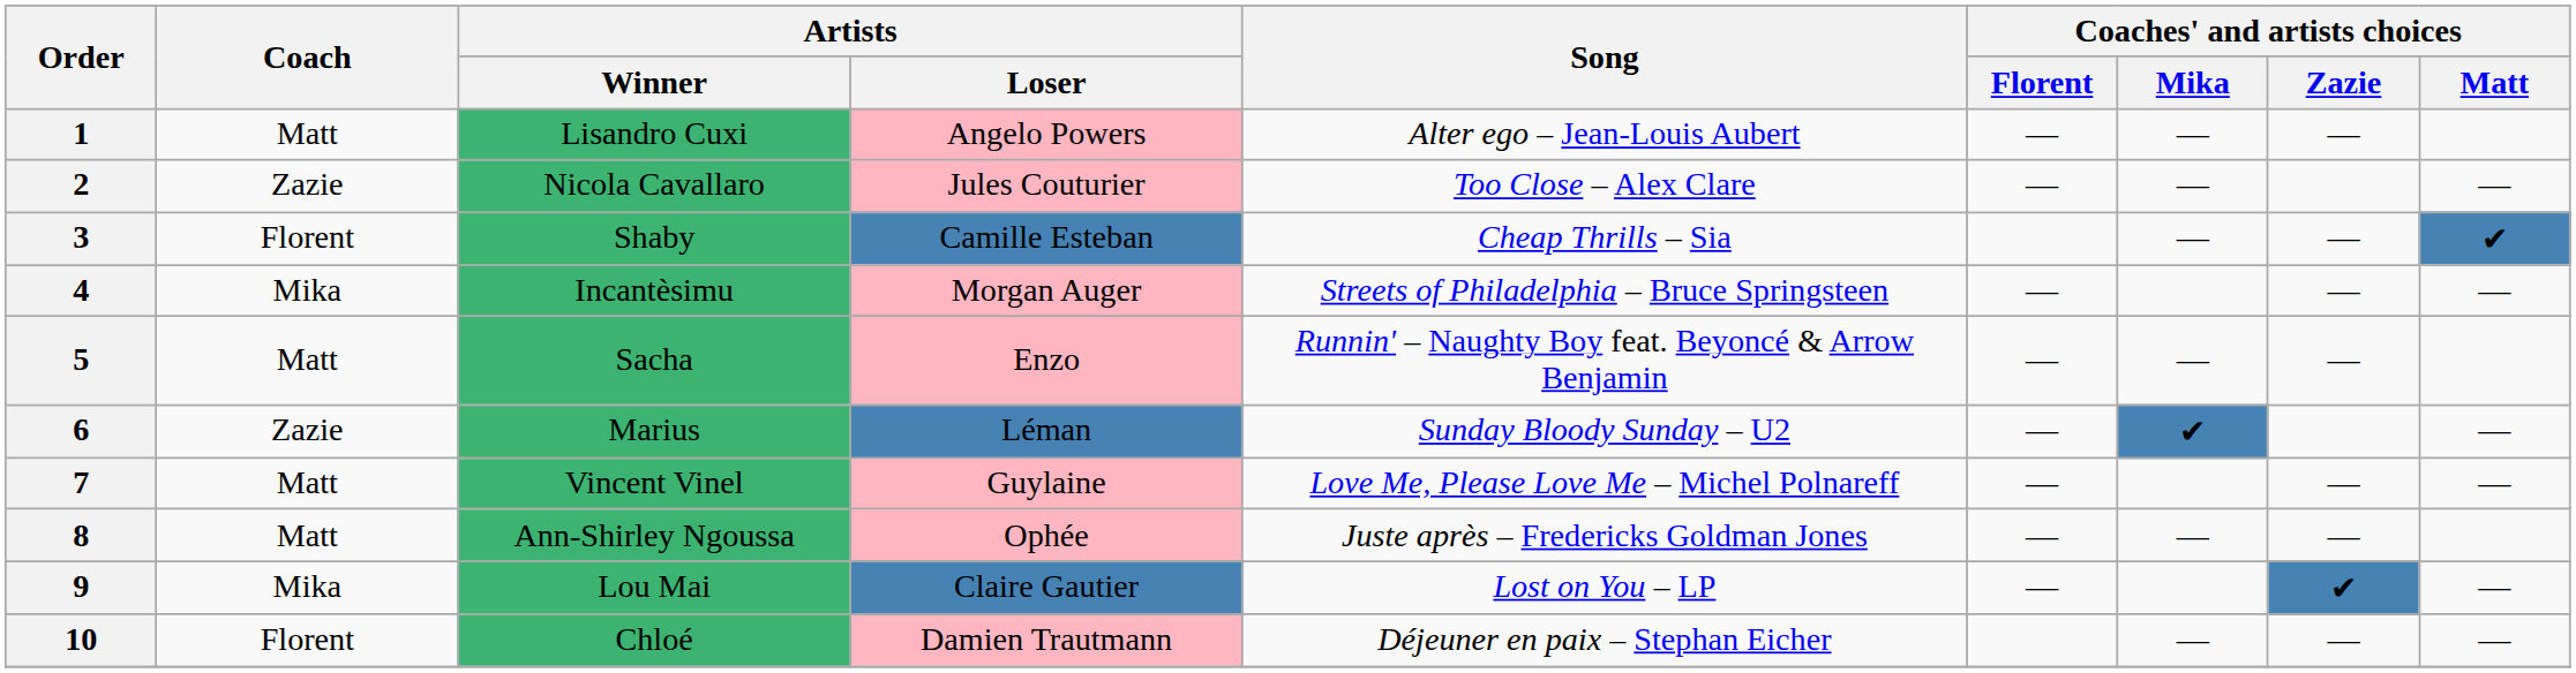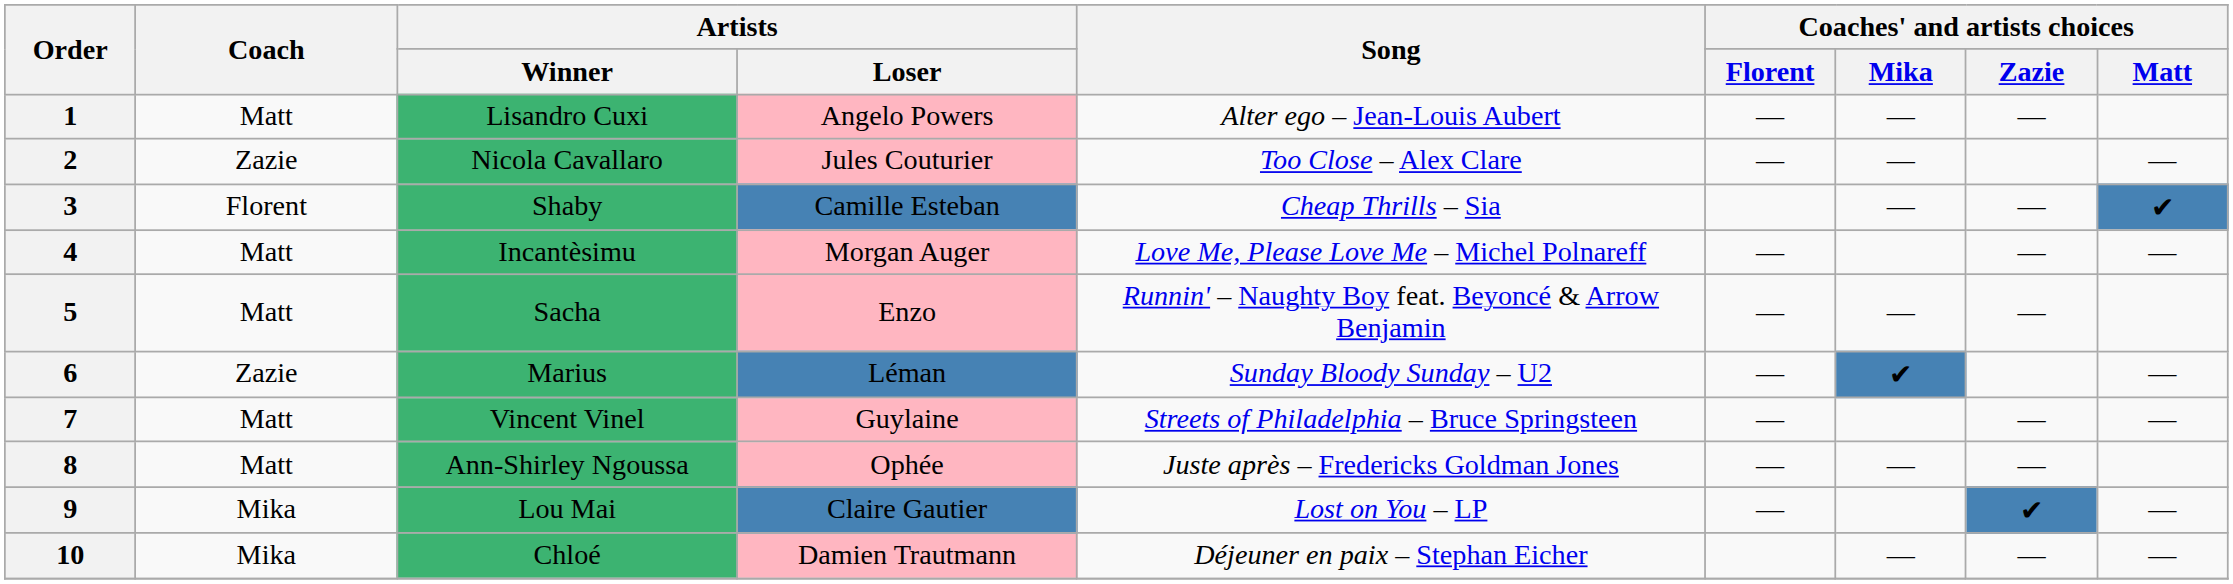 <table class="wikitable" style="text-align:center; width:100%;">
 <tr>
 <th scope="col" style="width:05%;" rowspan="2">Order</th>
 <th scope="col" style="width:10%;" rowspan="2">Coach</th>
 <th scope="col" style="width:26%;" colspan="2">Artists</th>
 <th scope="col" style="width:24%;" rowspan="2">Song</th>
 <th scope="col" style="width:20%;" colspan="4">Coaches' and artists choices</th>
 </tr>
 <tr>
 <th style="width:13%;">Winner</th>
 <th style="width:13%;">Loser</th>
 <th style="width:05%;"><a href='#'>Florent</a></th>
 <th style="width:05%;"><a href='#'>Mika</a></th>
 <th style="width:05%;"><a href='#'>Zazie</a></th>
 <th style="width:05%;"><a href='#'>Matt</a></th>
 </tr>
 <tr>
 <th scope="col">1</th>
 <td>Matt</td>
 <td style="background:mediumseagreen;text-align:center;">Lisandro Cuxi</td>
 <td style="background:lightpink;text-align:center;">Angelo Powers</td>
 <td><em>Alter ego</em> – <a href='#'>Jean-Louis Aubert</a></td>
 <td>—</td>
 <td>—</td>
 <td>—</td>
 <td></td>
 </tr>
 <tr>
 <th scope="col">2</th>
 <td>Zazie</td>
 <td style="background:mediumseagreen;text-align:center;">Nicola Cavallaro</td>
 <td style="background:lightpink;text-align:center;">Jules Couturier</td>
 <td><em><a href='#'>Too Close</a></em> – <a href='#'>Alex Clare</a></td>
 <td>—</td>
 <td>—</td>
 <td></td>
 <td>—</td>
 </tr>
 <tr>
 <th scope="col">3</th>
 <td>Florent</td>
 <td style="background:mediumseagreen;text-align:center;">Shaby</td>
 <td style="background:steelblue;text-align:center;">Camille Esteban</td>
 <td><em><a href='#'>Cheap Thrills</a></em> – <a href='#'>Sia</a></td>
 <td></td>
 <td>—</td>
 <td>—</td>
 <td style="background:steelblue">✔</td>
 </tr>
 <tr>
 <th scope="col">4</th>
-<td>Mika</td>
+<td>Matt</td>
 <td style="background:mediumseagreen;text-align:center;">Incantèsimu</td>
 <td style="background:lightpink;text-align:center;">Morgan Auger</td>
-<td><em><a href='#'>Streets of Philadelphia</a></em> – <a href='#'>Bruce Springsteen</a></td>
+<td><em><a href='#'>Love Me, Please Love Me</a></em> – <a href='#'>Michel Polnareff</a></td>
 <td>—</td>
 <td></td>
 <td>—</td>
 <td>—</td>
 </tr>
 <tr>
 <th scope="col">5</th>
 <td>Matt</td>
 <td style="background:mediumseagreen;text-align:center;">Sacha</td>
 <td style="background:lightpink;text-align:center;">Enzo</td>
 <td><em><a href='#'>Runnin'</a></em> – <a href='#'>Naughty Boy</a> feat. <a href='#'>Beyoncé</a> & <a href='#'>Arrow Benjamin</a></td>
 <td>—</td>
 <td>—</td>
 <td>—</td>
 <td></td>
 </tr>
 <tr>
 <th scope="col">6</th>
 <td>Zazie</td>
 <td style="background:mediumseagreen;text-align:center;">Marius</td>
 <td style="background:steelblue;text-align:center;">Léman</td>
 <td><em><a href='#'>Sunday Bloody Sunday</a></em> – <a href='#'>U2</a></td>
 <td>—</td>
 <td style="background:steelblue">✔</td>
 <td></td>
 <td>—</td>
 </tr>
 <tr>
 <th scope="col">7</th>
 <td>Matt</td>
 <td style="background:mediumseagreen;text-align:center;">Vincent Vinel</td>
 <td style="background:lightpink;text-align:center;">Guylaine</td>
-<td><em><a href='#'>Love Me, Please Love Me</a></em> – <a href='#'>Michel Polnareff</a></td>
+<td><em><a href='#'>Streets of Philadelphia</a></em> – <a href='#'>Bruce Springsteen</a></td>
 <td>—</td>
 <td></td>
 <td>—</td>
 <td>—</td>
 </tr>
 <tr>
 <th scope="col">8</th>
 <td>Matt</td>
 <td style="background:mediumseagreen;text-align:center;">Ann-Shirley Ngoussa</td>
 <td style="background:lightpink;text-align:center;">Ophée</td>
 <td><em>Juste après</em> – <a href='#'>Fredericks Goldman Jones</a></td>
 <td>—</td>
 <td>—</td>
 <td>—</td>
 <td></td>
 </tr>
 <tr>
 <th scope="col">9</th>
 <td>Mika</td>
 <td style="background:mediumseagreen;text-align:center;">Lou Mai</td>
 <td style="background:steelblue;text-align:center;">Claire Gautier</td>
 <td><em><a href='#'>Lost on You</a></em> – <a href='#'>LP</a></td>
 <td>—</td>
 <td></td>
 <td style="background:steelblue">✔</td>
 <td>—</td>
 </tr>
 <tr>
 <th scope="col">10</th>
-<td>Florent</td>
+<td>Mika</td>
 <td style="background:mediumseagreen;text-align:center;">Chloé</td>
 <td style="background:lightpink;text-align:center;">Damien Trautmann</td>
 <td><em>Déjeuner en paix</em> – <a href='#'>Stephan Eicher</a></td>
 <td></td>
 <td>—</td>
 <td>—</td>
 <td>—</td>
 </tr>
 <tr>
 </tr>
 </table>
